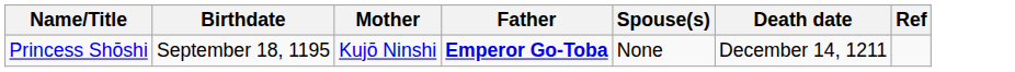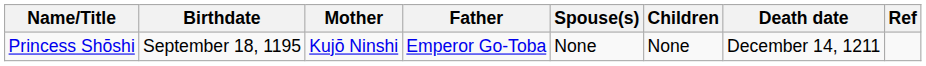 <table class="wikitable">
 <tr>
 <th>Name/Title</th>
 <th>Birthdate</th>
 <th>Mother</th>
 <th>Father</th>
 <th>Spouse(s)</th>
+<th>Children</th>
 <th>Death date</th>
 <th>Ref</th>
 </tr>
 <tr>
 <td><a href='#'>Princess Shōshi</a></td>
 <td>September 18, 1195</td>
 <td><a href='#'>Kujō Ninshi</a></td>
-<td><strong><a href='#'>Emperor Go-Toba</a></strong></td>
+<td><a href='#'>Emperor Go-Toba</a></td>
+<td>None</td>
 <td>None</td>
 <td>December 14, 1211</td>
 <td></td>
 </tr>
 </table>
